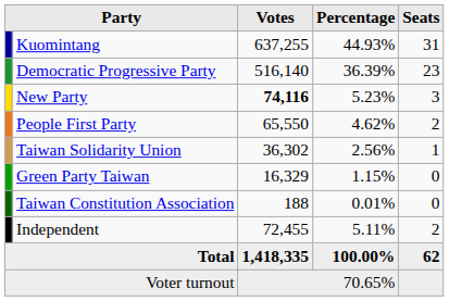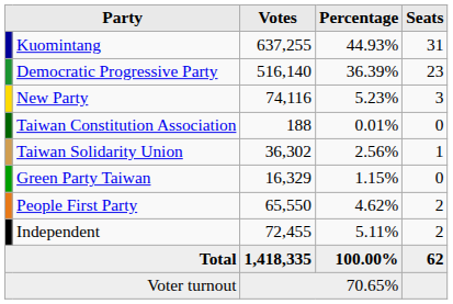 <table class="wikitable">
 <tr>
 <th style="background-color:#E9E9E9" colspan=2 style="width: 20em">Party</th>
 <th style="background-color:#E9E9E9" style="width: 7em">Votes</th>
 <th style="background-color:#E9E9E9" style="width: 7em">Percentage</th>
 <th style="background-color:#E9E9E9" style="width: 7em">Seats</th>
 </tr>
 <tr>
 <td bgcolor="#000099"></td>
 <td align=left><a href='#'>Kuomintang</a></td>
 <td align=right>637,255</td>
 <td align=right>44.93%</td>
 <td align=right>31</td>
 </tr>
 <tr>
 <td bgcolor="#1B9431"></td>
 <td align=left><a href='#'>Democratic Progressive Party</a></td>
 <td align=right>516,140</td>
 <td align=right>36.39%</td>
 <td align=right>23</td>
 </tr>
 <tr>
 <td bgcolor="#fedb02"></td>
 <td align=left><a href='#'>New Party</a></td>
-<td align=right><strong>74,116</strong></td>
+<td align=right>74,116</td>
 <td align=right>5.23%</td>
 <td align=right>3</td>
 </tr>
 <tr>
-<td bgcolor="#e77918"></td>
-<td align=left><a href='#'>People First Party</a></td>
-<td align=right>65,550</td>
-<td align=right>4.62%</td>
-<td align=right>2</td>
+<td bgcolor="#006600"></td>
+<td align=left><a href='#'>Taiwan Constitution Association</a></td>
+<td align=right>188</td>
+<td align=right>0.01%</td>
+<td align=right>0</td>
 </tr>
 <tr>
 <td bgcolor="#d09e51"></td>
 <td align=left><a href='#'>Taiwan Solidarity Union</a></td>
 <td align=right>36,302</td>
 <td align=right>2.56%</td>
 <td align=right>1</td>
 </tr>
 <tr>
 <td bgcolor="#00a000"></td>
 <td align=left><a href='#'>Green Party Taiwan</a></td>
 <td align=right>16,329</td>
 <td align=right>1.15%</td>
 <td align=right>0</td>
 </tr>
 <tr>
-<td bgcolor="#006600"></td>
-<td align=left><a href='#'>Taiwan Constitution Association</a></td>
-<td align=right>188</td>
-<td align=right>0.01%</td>
-<td align=right>0</td>
+<td bgcolor="#e77918"></td>
+<td align=left><a href='#'>People First Party</a></td>
+<td align=right>65,550</td>
+<td align=right>4.62%</td>
+<td align=right>2</td>
 </tr>
 <tr>
 <td bgcolor="#000000"></td>
 <td align=left>Independent</td>
 <td align=right>72,455</td>
 <td align=right>5.11%</td>
 <td align=right>2</td>
 </tr>
 <tr bgcolor="#EEEEEE">
 <td colspan="2" align="right"><strong>Total</strong></td>
 <td align=right><strong>1,418,335</strong></td>
 <td align=right><strong>100.00%</strong></td>
 <td align=right><strong>62</strong></td>
 </tr>
 <tr bgcolor="#EEEEEE">
 <td colspan="2" align="right">Voter turnout</td>
 <td colspan="2" align="right">70.65%</td>
 <td></td>
 </tr>
 </table>
